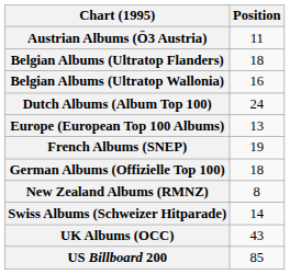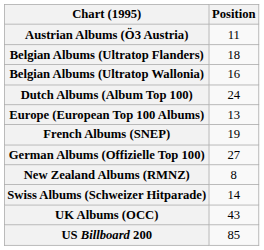 <table class="wikitable sortable plainrowheaders">
 <tr>
 <th scope="column">Chart (1995)</th>
 <th scope="column">Position</th>
 </tr>
 <tr>
 <th scope="row">Austrian Albums (Ö3 Austria)</th>
 <td align="center">11</td>
 </tr>
 <tr>
 <th scope="row">Belgian Albums (Ultratop Flanders)</th>
 <td align="center">18</td>
 </tr>
 <tr>
 <th scope="row">Belgian Albums (Ultratop Wallonia)</th>
 <td align="center">16</td>
 </tr>
 <tr>
 <th scope="row">Dutch Albums (Album Top 100)</th>
 <td align="center">24</td>
 </tr>
 <tr>
 <th scope="row">Europe (European Top 100 Albums)</th>
 <td align="center">13</td>
 </tr>
 <tr>
 <th scope="row">French Albums (SNEP)</th>
 <td align="center">19</td>
 </tr>
 <tr>
 <th scope="row">German Albums (Offizielle Top 100)</th>
-<td align="center">18</td>
+<td align="center">27</td>
 </tr>
 <tr>
 <th scope="row">New Zealand Albums (RMNZ)</th>
 <td align="center">8</td>
 </tr>
 <tr>
 <th scope="row">Swiss Albums (Schweizer Hitparade)</th>
 <td align="center">14</td>
 </tr>
 <tr>
 <th scope="row">UK Albums (OCC)</th>
 <td align="center">43</td>
 </tr>
 <tr>
 <th scope="row">US <em>Billboard</em> 200</th>
 <td align="center">85</td>
 </tr>
 </table>
